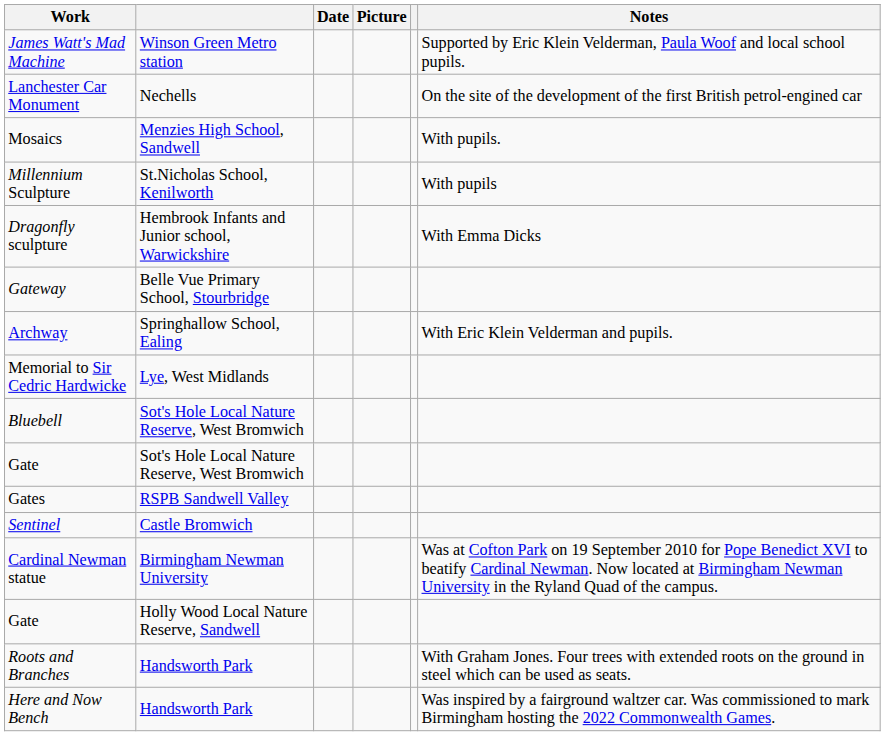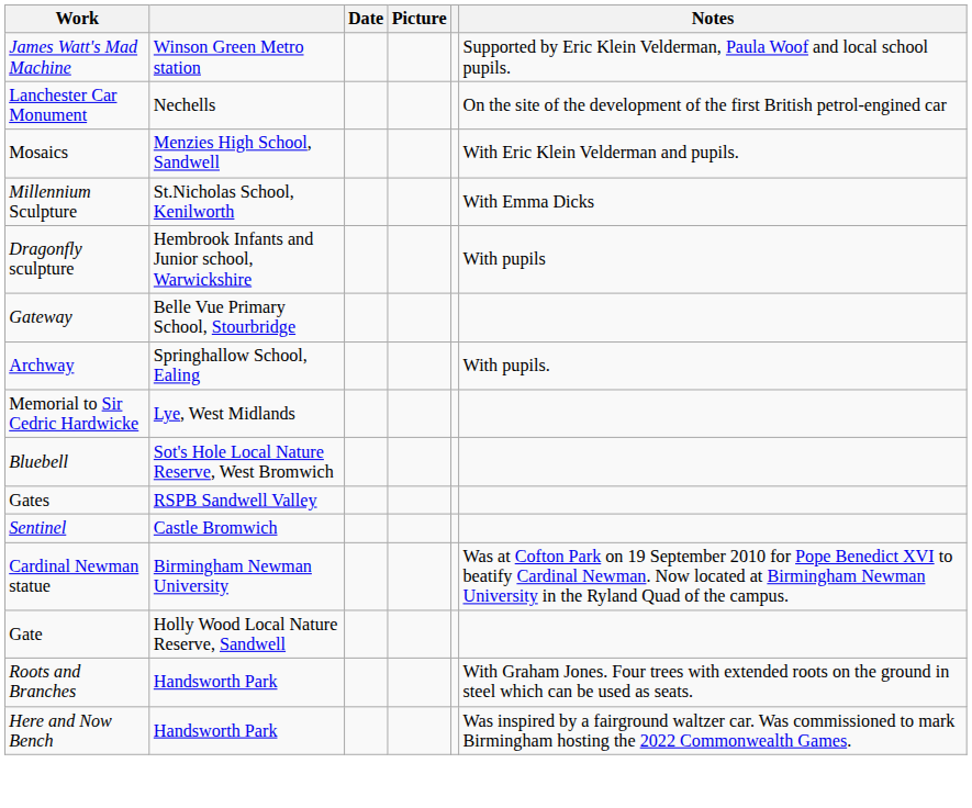 <table class="wikitable">
 <tr>
 <th>Work</th>
 <th></th>
 <th>Date</th>
 <th>Picture</th>
 <th></th>
 <th>Notes</th>
 </tr>
 <tr class="vcard">
 <td class="fn org"><em><a href='#'>James Watt's Mad Machine</a></em></td>
 <td class="label"><a href='#'>Winson Green Metro station</a></td>
 <td></td>
 <td></td>
 <td></td>
 <td>Supported by Eric Klein Velderman, <a href='#'>Paula Woof</a> and local school pupils.</td>
 </tr>
 <tr class="vcard">
 <td class="fn org"><a href='#'>Lanchester Car Monument</a></td>
 <td class="label">Nechells</td>
 <td></td>
 <td></td>
 <td></td>
 <td>On the site of the development of the first British petrol-engined car</td>
 </tr>
 <tr class="vcard">
 <td class="fn org">Mosaics</td>
 <td class="label"><a href='#'>Menzies High School</a>, <a href='#'>Sandwell</a></td>
 <td></td>
 <td></td>
 <td></td>
-<td>With pupils.</td>
+<td>With Eric Klein Velderman and pupils.</td>
 </tr>
 <tr class="vcard">
 <td class="fn org"><em>Millennium</em> Sculpture</td>
 <td class="label">St.Nicholas School, <a href='#'>Kenilworth</a></td>
 <td></td>
 <td></td>
 <td></td>
-<td>With pupils</td>
+<td>With Emma Dicks</td>
 </tr>
 <tr class="vcard">
 <td class="fn org"><em>Dragonfly</em> sculpture</td>
 <td class="label">Hembrook Infants and Junior school, <a href='#'>Warwickshire</a></td>
 <td></td>
 <td></td>
 <td></td>
-<td>With Emma Dicks</td>
+<td>With pupils</td>
 </tr>
 <tr class="vcard">
 <td class="fn org"><em>Gateway</em></td>
 <td class="label">Belle Vue Primary School, <a href='#'>Stourbridge</a></td>
 <td></td>
 <td></td>
 <td></td>
 <td></td>
 </tr>
 <tr class="vcard">
 <td class="fn org"><a href='#'>Archway</a></td>
 <td class="label">Springhallow School, <a href='#'>Ealing</a></td>
 <td></td>
 <td></td>
 <td></td>
-<td>With Eric Klein Velderman and pupils.</td>
+<td>With pupils.</td>
 </tr>
 <tr class="vcard">
 <td class="fn org">Memorial to <a href='#'>Sir Cedric Hardwicke</a></td>
 <td class="label"><a href='#'>Lye</a>, West Midlands</td>
 <td></td>
 <td></td>
 <td></td>
 <td></td>
 </tr>
 <tr class="vcard">
 <td class="fn org"><em>Bluebell</em></td>
 <td class="label"><a href='#'>Sot's Hole Local Nature Reserve</a>, West Bromwich</td>
-<td></td>
-<td></td>
-<td></td>
-<td></td>
-</tr>
-<tr class="vcard">
-<td class="fn org">Gate</td>
-<td class="label">Sot's Hole Local Nature Reserve, West Bromwich</td>
 <td></td>
 <td></td>
 <td></td>
 <td></td>
 </tr>
 <tr class="vcard">
 <td class="fn org">Gates</td>
 <td class="label"><a href='#'>RSPB Sandwell Valley</a></td>
 <td></td>
 <td></td>
 <td></td>
 <td></td>
 </tr>
 <tr class="vcard">
 <td class="fn org"><em><a href='#'>Sentinel</a></em></td>
 <td class="label"><a href='#'>Castle Bromwich</a></td>
 <td></td>
 <td></td>
 <td></td>
 <td></td>
 </tr>
 <tr class="vcard">
 <td class="fn org"><a href='#'>Cardinal Newman</a> statue</td>
 <td class="label"><a href='#'>Birmingham Newman University</a></td>
 <td></td>
 <td></td>
 <td></td>
 <td>Was at <a href='#'>Cofton Park</a> on 19 September 2010 for <a href='#'>Pope Benedict XVI</a> to beatify <a href='#'>Cardinal Newman</a>. Now located at <a href='#'>Birmingham Newman University</a> in the Ryland Quad of the campus.</td>
 </tr>
 <tr class="vcard">
 <td class="fn org">Gate</td>
 <td class="label">Holly Wood Local Nature Reserve, <a href='#'>Sandwell</a></td>
 <td></td>
 <td></td>
 <td></td>
 <td></td>
 </tr>
 <tr class="vcard">
 <td class="fn org"><em>Roots and Branches</em></td>
 <td class="label"><a href='#'>Handsworth Park</a></td>
 <td></td>
 <td></td>
 <td></td>
 <td>With Graham Jones. Four trees with extended roots on the ground in steel which can be used as seats.</td>
 </tr>
 <tr class="vcard">
 <td class="fn org"><em>Here and Now Bench</em></td>
 <td class="label"><a href='#'>Handsworth Park</a></td>
 <td></td>
 <td></td>
 <td></td>
 <td>Was inspired by a fairground waltzer car. Was commissioned to mark Birmingham hosting the <a href='#'>2022 Commonwealth Games</a>.</td>
 </tr>
 </table>
